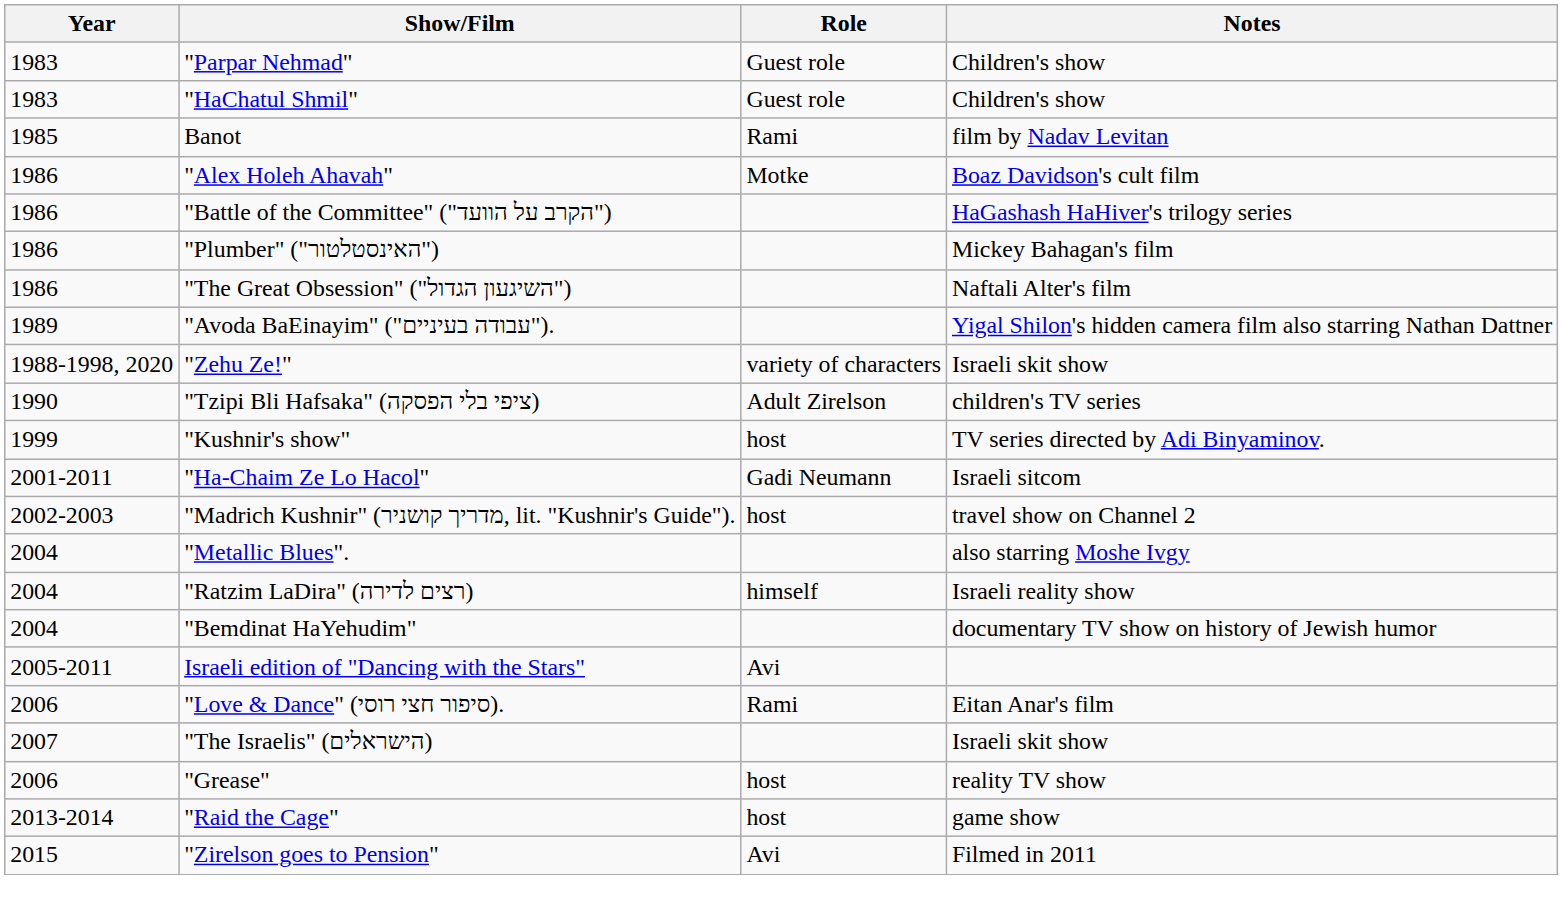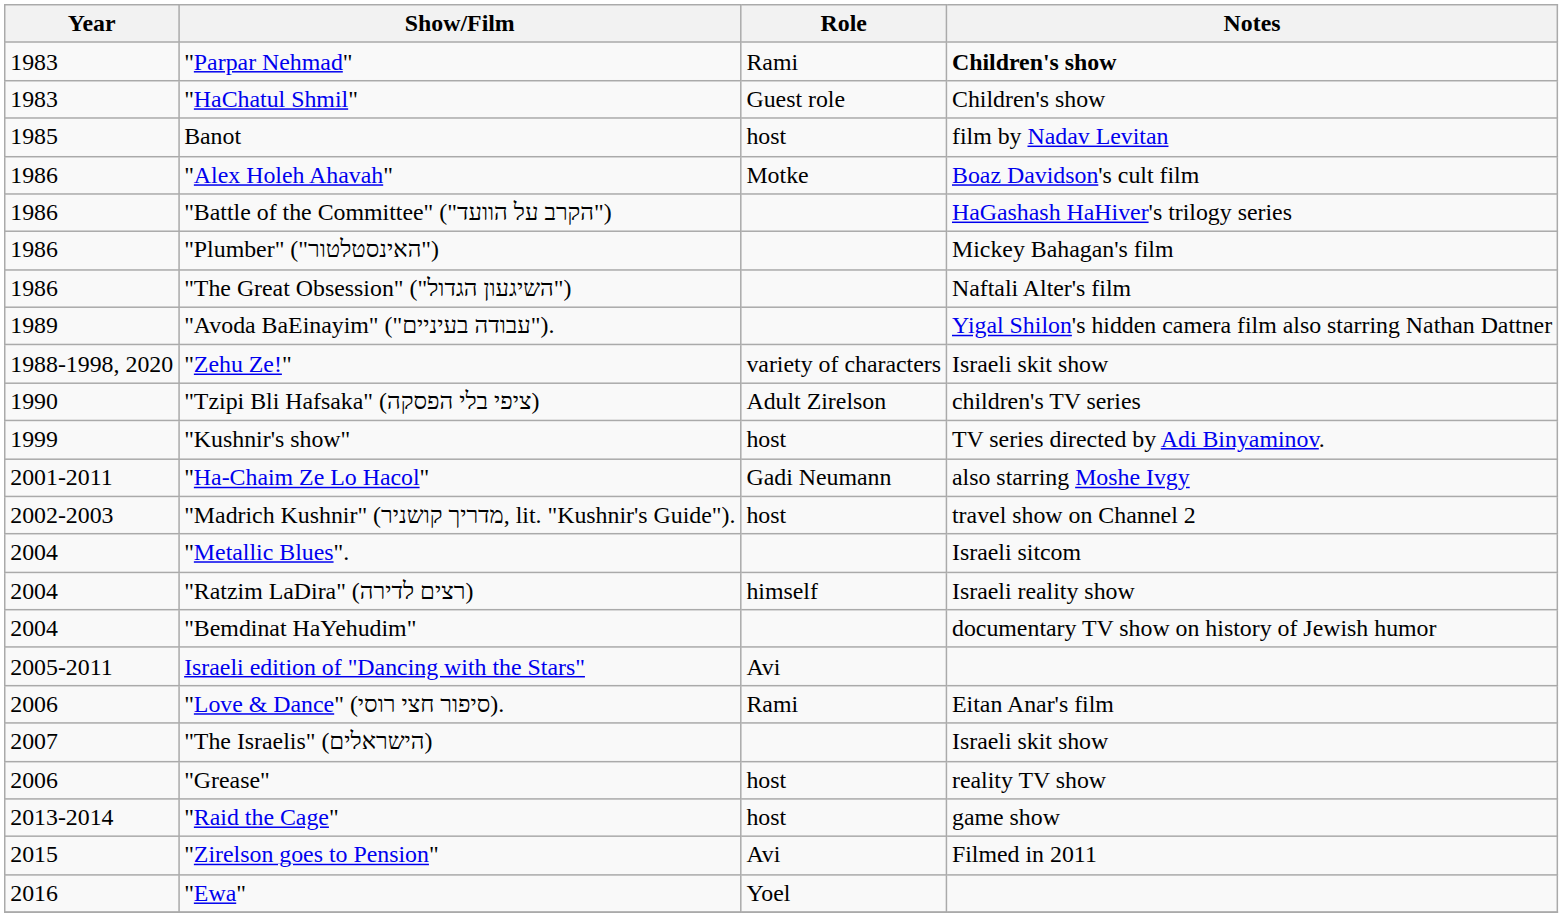 <table class="wikitable sortable">
 <tr>
 <th>Year</th>
 <th>Show/Film</th>
 <th>Role</th>
 <th class="unsortable">Notes</th>
 </tr>
 <tr>
 <td>1983</td>
 <td>"<a href='#'>Parpar Nehmad</a>"</td>
-<td>Guest role</td>
-<td>Children's show</td>
+<td>Rami</td>
+<td><strong>Children's show</strong></td>
 </tr>
 <tr>
 <td>1983</td>
 <td>"<a href='#'>HaChatul Shmil</a>"</td>
 <td>Guest role</td>
 <td>Children's show</td>
 </tr>
 <tr>
 <td>1985</td>
 <td>Banot</td>
-<td>Rami</td>
+<td>host</td>
 <td>film by <a href='#'>Nadav Levitan</a></td>
 </tr>
 <tr>
 <td>1986</td>
 <td>"<a href='#'>Alex Holeh Ahavah</a>"</td>
 <td>Motke</td>
 <td><a href='#'>Boaz Davidson</a>'s cult film</td>
 </tr>
 <tr>
 <td>1986</td>
 <td>"Battle of the Committee" ("הקרב על הוועד")</td>
 <td></td>
 <td><a href='#'>HaGashash HaHiver</a>'s trilogy series</td>
 </tr>
 <tr>
 <td>1986</td>
 <td>"Plumber" ("האינסטלטור")</td>
 <td></td>
 <td>Mickey Bahagan's film</td>
 </tr>
 <tr>
 <td>1986</td>
 <td>"The Great Obsession" ("השיגעון הגדול")</td>
 <td></td>
 <td>Naftali Alter's film</td>
 </tr>
 <tr>
 <td>1989</td>
 <td>"Avoda BaEinayim" ("עבודה בעיניים").</td>
 <td></td>
 <td><a href='#'>Yigal Shilon</a>'s hidden camera film also starring Nathan Dattner</td>
 </tr>
 <tr>
 <td>1988-1998, 2020</td>
 <td>"<a href='#'>Zehu Ze!</a>"</td>
 <td>variety of characters</td>
 <td>Israeli skit show</td>
 </tr>
 <tr>
 <td>1990</td>
 <td>"Tzipi Bli Hafsaka" (ציפי בלי הפסקה)</td>
 <td>Adult Zirelson</td>
 <td>children's TV series</td>
 </tr>
 <tr>
 <td>1999</td>
 <td>"Kushnir's show"</td>
 <td>host</td>
 <td>TV series directed by <a href='#'>Adi Binyaminov</a>.</td>
 </tr>
 <tr>
 <td>2001-2011</td>
 <td>"<a href='#'>Ha-Chaim Ze Lo Hacol</a>"</td>
 <td>Gadi Neumann</td>
-<td>Israeli sitcom</td>
+<td>also starring <a href='#'>Moshe Ivgy</a></td>
 </tr>
 <tr>
 <td>2002-2003</td>
 <td>"Madrich Kushnir" (מדריך קושניר, lit. "Kushnir's Guide").</td>
 <td>host</td>
 <td>travel show on Channel 2</td>
 </tr>
 <tr>
 <td>2004</td>
 <td>"<a href='#'>Metallic Blues</a>".</td>
 <td></td>
-<td>also starring <a href='#'>Moshe Ivgy</a></td>
+<td>Israeli sitcom</td>
 </tr>
 <tr>
 <td>2004</td>
 <td>"Ratzim LaDira" (רצים לדירה)</td>
 <td>himself</td>
 <td>Israeli reality show</td>
 </tr>
 <tr>
 <td>2004</td>
 <td>"Bemdinat HaYehudim"</td>
 <td></td>
 <td>documentary TV show on history of Jewish humor</td>
 </tr>
 <tr>
 <td>2005-2011</td>
 <td><a href='#'>Israeli edition of "Dancing with the Stars"</a></td>
 <td>Avi</td>
 <td></td>
 </tr>
 <tr>
 <td>2006</td>
 <td>"<a href='#'>Love & Dance</a>" (סיפור חצי רוסי).</td>
 <td>Rami</td>
 <td>Eitan Anar's film</td>
 </tr>
 <tr>
 <td>2007</td>
 <td>"The Israelis" (הישראלים)</td>
 <td></td>
 <td>Israeli skit show</td>
 </tr>
 <tr>
 <td>2006</td>
 <td>"Grease"</td>
 <td>host</td>
 <td>reality TV show</td>
 </tr>
 <tr>
 <td>2013-2014</td>
 <td>"<a href='#'>Raid the Cage</a>"</td>
 <td>host</td>
 <td>game show</td>
 </tr>
 <tr>
 <td>2015</td>
 <td>"<a href='#'>Zirelson goes to Pension</a>"</td>
 <td>Avi</td>
 <td>Filmed in 2011</td>
 </tr>
 <tr>
+<td>2016</td>
+<td>"<a href='#'>Ewa</a>"</td>
+<td>Yoel</td>
+<td></td>
+</tr>
+<tr>
 </tr>
 </table>
